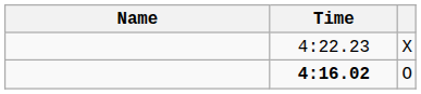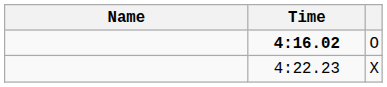 <table class="wikitable" style="text-align:center;">
 <tr>
 <th style="width:15em">Name</th>
 <th style="width:7em">Time</th>
 <th></th>
 </tr>
 <tr>
 <td align=left></td>
+<td><strong>4:16.02</strong></td>
+<td>O</td>
+</tr>
+<tr>
+<td align=left></td>
 <td>4:22.23</td>
 <td>X</td>
 </tr>
-<tr>
-<td align=left></td>
-<td><strong>4:16.02</strong></td>
-<td>O</td>
-</tr>
 </table>
